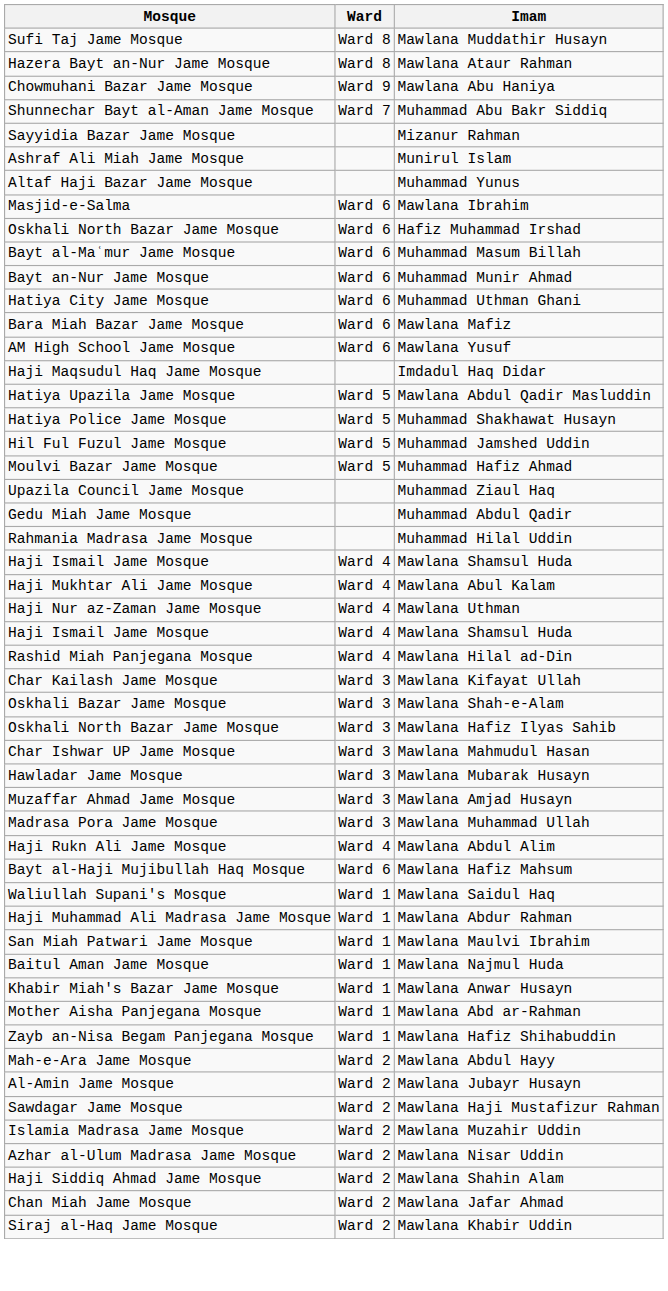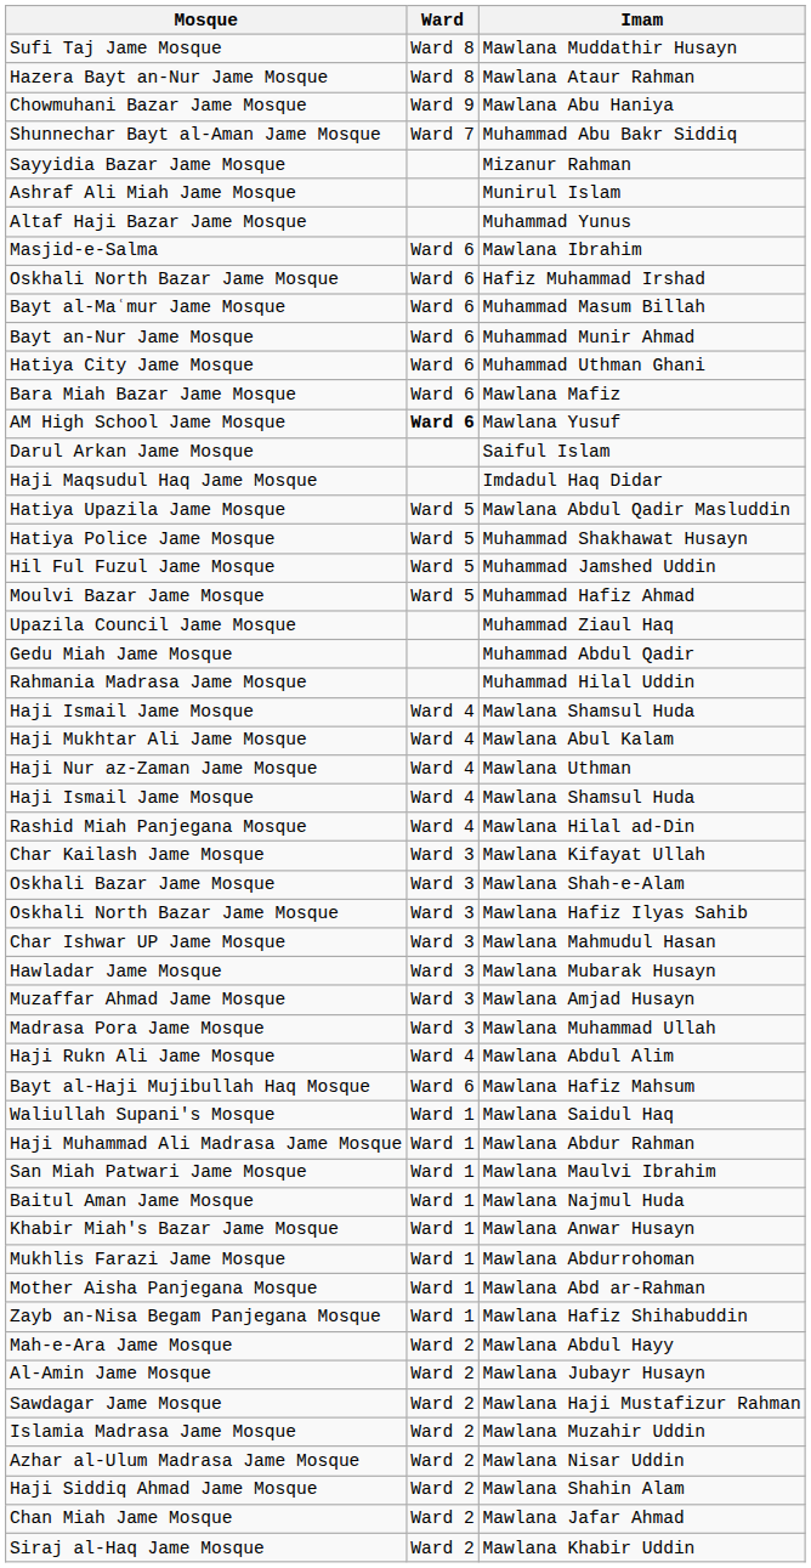 <table class="wikitable">
 <tr>
 <th>Mosque</th>
 <th>Ward</th>
 <th>Imam</th>
 </tr>
 <tr>
 <td>Sufi Taj Jame Mosque</td>
 <td>Ward 8</td>
 <td>Mawlana Muddathir Husayn</td>
 </tr>
 <tr>
 <td>Hazera Bayt an-Nur Jame Mosque</td>
 <td>Ward 8</td>
 <td>Mawlana Ataur Rahman</td>
 </tr>
 <tr>
 <td>Chowmuhani Bazar Jame Mosque</td>
 <td>Ward 9</td>
 <td>Mawlana Abu Haniya</td>
 </tr>
 <tr>
 <td>Shunnechar Bayt al-Aman Jame Mosque</td>
 <td>Ward 7</td>
 <td>Muhammad Abu Bakr Siddiq</td>
 </tr>
 <tr>
 <td>Sayyidia Bazar Jame Mosque</td>
 <td></td>
 <td>Mizanur Rahman</td>
 </tr>
 <tr>
 <td>Ashraf Ali Miah Jame Mosque</td>
 <td></td>
 <td>Munirul Islam</td>
 </tr>
 <tr>
 <td>Altaf Haji Bazar Jame Mosque</td>
 <td></td>
 <td>Muhammad Yunus</td>
 </tr>
 <tr>
 <td>Masjid-e-Salma</td>
 <td>Ward 6</td>
 <td>Mawlana Ibrahim</td>
 </tr>
 <tr>
 <td>Oskhali North Bazar Jame Mosque</td>
 <td>Ward 6</td>
 <td>Hafiz Muhammad Irshad</td>
 </tr>
 <tr>
 <td>Bayt al-Maʿmur Jame Mosque</td>
 <td>Ward 6</td>
 <td>Muhammad Masum Billah</td>
 </tr>
 <tr>
 <td>Bayt an-Nur Jame Mosque</td>
 <td>Ward 6</td>
 <td>Muhammad Munir Ahmad</td>
 </tr>
 <tr>
 <td>Hatiya City Jame Mosque</td>
 <td>Ward 6</td>
 <td>Muhammad Uthman Ghani</td>
 </tr>
 <tr>
 <td>Bara Miah Bazar Jame Mosque</td>
 <td>Ward 6</td>
 <td>Mawlana Mafiz</td>
 </tr>
 <tr>
 <td>AM High School Jame Mosque</td>
-<td>Ward 6</td>
+<td><strong>Ward 6</strong></td>
 <td>Mawlana Yusuf</td>
+</tr>
+<tr>
+<td>Darul Arkan Jame Mosque</td>
+<td></td>
+<td>Saiful Islam</td>
 </tr>
 <tr>
 <td>Haji Maqsudul Haq Jame Mosque</td>
 <td></td>
 <td>Imdadul Haq Didar</td>
 </tr>
 <tr>
 <td>Hatiya Upazila Jame Mosque</td>
 <td>Ward 5</td>
 <td>Mawlana Abdul Qadir Masluddin</td>
 </tr>
 <tr>
 <td>Hatiya Police Jame Mosque</td>
 <td>Ward 5</td>
 <td>Muhammad Shakhawat Husayn</td>
 </tr>
 <tr>
 <td>Hil Ful Fuzul Jame Mosque</td>
 <td>Ward 5</td>
 <td>Muhammad Jamshed Uddin</td>
 </tr>
 <tr>
 <td>Moulvi Bazar Jame Mosque</td>
 <td>Ward 5</td>
 <td>Muhammad Hafiz Ahmad</td>
 </tr>
 <tr>
 <td>Upazila Council Jame Mosque</td>
 <td></td>
 <td>Muhammad Ziaul Haq</td>
 </tr>
 <tr>
 <td>Gedu Miah Jame Mosque</td>
 <td></td>
 <td>Muhammad Abdul Qadir</td>
 </tr>
 <tr>
 <td>Rahmania Madrasa Jame Mosque</td>
 <td></td>
 <td>Muhammad Hilal Uddin</td>
 </tr>
 <tr>
 <td>Haji Ismail Jame Mosque</td>
 <td>Ward 4</td>
 <td>Mawlana Shamsul Huda</td>
 </tr>
 <tr>
 <td>Haji Mukhtar Ali Jame Mosque</td>
 <td>Ward 4</td>
 <td>Mawlana Abul Kalam</td>
 </tr>
 <tr>
 <td>Haji Nur az-Zaman Jame Mosque</td>
 <td>Ward 4</td>
 <td>Mawlana Uthman</td>
 </tr>
 <tr>
 <td>Haji Ismail Jame Mosque</td>
 <td>Ward 4</td>
 <td>Mawlana Shamsul Huda</td>
 </tr>
 <tr>
 <td>Rashid Miah Panjegana Mosque</td>
 <td>Ward 4</td>
 <td>Mawlana Hilal ad-Din</td>
 </tr>
 <tr>
 <td>Char Kailash Jame Mosque</td>
 <td>Ward 3</td>
 <td>Mawlana Kifayat Ullah</td>
 </tr>
 <tr>
 <td>Oskhali Bazar Jame Mosque</td>
 <td>Ward 3</td>
 <td>Mawlana Shah-e-Alam</td>
 </tr>
 <tr>
 <td>Oskhali North Bazar Jame Mosque</td>
 <td>Ward 3</td>
 <td>Mawlana Hafiz Ilyas Sahib</td>
 </tr>
 <tr>
 <td>Char Ishwar UP Jame Mosque</td>
 <td>Ward 3</td>
 <td>Mawlana Mahmudul Hasan</td>
 </tr>
 <tr>
 <td>Hawladar Jame Mosque</td>
 <td>Ward 3</td>
 <td>Mawlana Mubarak Husayn</td>
 </tr>
 <tr>
 <td>Muzaffar Ahmad Jame Mosque</td>
 <td>Ward 3</td>
 <td>Mawlana Amjad Husayn</td>
 </tr>
 <tr>
 <td>Madrasa Pora Jame Mosque</td>
 <td>Ward 3</td>
 <td>Mawlana Muhammad Ullah</td>
 </tr>
 <tr>
 <td>Haji Rukn Ali Jame Mosque</td>
 <td>Ward 4</td>
 <td>Mawlana Abdul Alim</td>
 </tr>
 <tr>
 <td>Bayt al-Haji Mujibullah Haq Mosque</td>
 <td>Ward 6</td>
 <td>Mawlana Hafiz Mahsum</td>
 </tr>
 <tr>
 <td>Waliullah Supani's Mosque</td>
 <td>Ward 1</td>
 <td>Mawlana Saidul Haq</td>
 </tr>
 <tr>
 <td>Haji Muhammad Ali Madrasa Jame Mosque</td>
 <td>Ward 1</td>
 <td>Mawlana Abdur Rahman</td>
 </tr>
 <tr>
 <td>San Miah Patwari Jame Mosque</td>
 <td>Ward 1</td>
 <td>Mawlana Maulvi Ibrahim</td>
 </tr>
 <tr>
 <td>Baitul Aman Jame Mosque</td>
 <td>Ward 1</td>
 <td>Mawlana Najmul Huda</td>
 </tr>
 <tr>
 <td>Khabir Miah's Bazar Jame Mosque</td>
 <td>Ward 1</td>
 <td>Mawlana Anwar Husayn</td>
 </tr>
 <tr>
+<td>Mukhlis Farazi Jame Mosque</td>
+<td>Ward 1</td>
+<td>Mawlana Abdurrohoman</td>
+</tr>
+<tr>
 <td>Mother Aisha Panjegana Mosque</td>
 <td>Ward 1</td>
 <td>Mawlana Abd ar-Rahman</td>
 </tr>
 <tr>
 <td>Zayb an-Nisa Begam Panjegana Mosque</td>
 <td>Ward 1</td>
 <td>Mawlana Hafiz Shihabuddin</td>
 </tr>
 <tr>
 <td>Mah-e-Ara Jame Mosque</td>
 <td>Ward 2</td>
 <td>Mawlana Abdul Hayy</td>
 </tr>
 <tr>
 <td>Al-Amin Jame Mosque</td>
 <td>Ward 2</td>
 <td>Mawlana Jubayr Husayn</td>
 </tr>
 <tr>
 <td>Sawdagar Jame Mosque</td>
 <td>Ward 2</td>
 <td>Mawlana Haji Mustafizur Rahman</td>
 </tr>
 <tr>
 <td>Islamia Madrasa Jame Mosque</td>
 <td>Ward 2</td>
 <td>Mawlana Muzahir Uddin</td>
 </tr>
 <tr>
 <td>Azhar al-Ulum Madrasa Jame Mosque</td>
 <td>Ward 2</td>
 <td>Mawlana Nisar Uddin</td>
 </tr>
 <tr>
 <td>Haji Siddiq Ahmad Jame Mosque</td>
 <td>Ward 2</td>
 <td>Mawlana Shahin Alam</td>
 </tr>
 <tr>
 <td>Chan Miah Jame Mosque</td>
 <td>Ward 2</td>
 <td>Mawlana Jafar Ahmad</td>
 </tr>
 <tr>
 <td>Siraj al-Haq Jame Mosque</td>
 <td>Ward 2</td>
 <td>Mawlana Khabir Uddin</td>
 </tr>
 </table>
